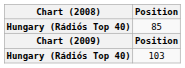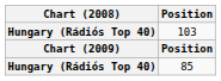 <table class="wikitable plainrowheaders" style="text-align:center">
 <tr>
 <th scope="col">Chart (2008)</th>
 <th scope="col">Position</th>
 </tr>
 <tr>
 <th scope="row">Hungary (Rádiós Top 40)</th>
-<td>85</td>
+<td>103</td>
 </tr>
 <tr>
 <th scope="col">Chart (2009)</th>
 <th scope="col">Position</th>
 </tr>
 <tr>
 <th scope="row">Hungary (Rádiós Top 40)</th>
-<td>103</td>
+<td>85</td>
 </tr>
 </table>
